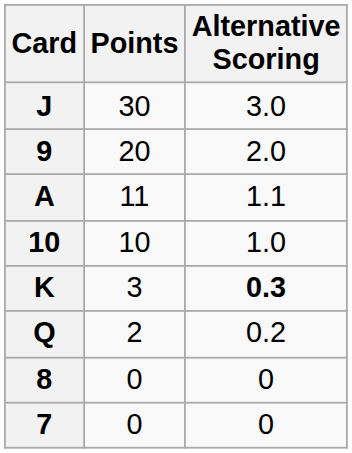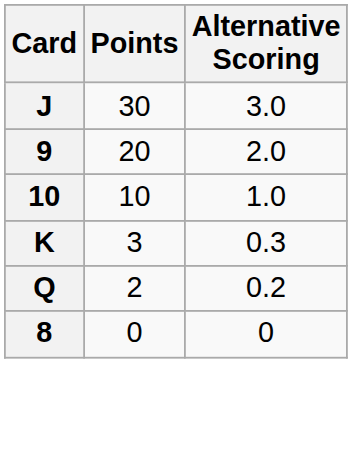 <table class="wikitable">
 <tr>
 <th>Card</th>
 <th>Points</th>
 <th>Alternative <br>Scoring</th>
 </tr>
 <tr>
 <th>J</th>
 <td align="center">30</td>
 <td align="center">3.0</td>
 </tr>
 <tr>
 <th>9</th>
 <td align="center">20</td>
 <td align="center">2.0</td>
 </tr>
 <tr>
-<th>A</th>
-<td align="center">11</td>
-<td align="center">1.1</td>
-</tr>
-<tr>
 <th>10</th>
 <td align="center">10</td>
 <td align="center">1.0</td>
 </tr>
 <tr>
 <th>K</th>
 <td align="center">3</td>
-<td align="center"><strong>0.3</strong></td>
+<td align="center">0.3</td>
 </tr>
 <tr>
 <th>Q</th>
 <td align="center">2</td>
 <td align="center">0.2</td>
 </tr>
 <tr>
 <th>8</th>
 <td align="center">0</td>
 <td align="center">0</td>
 </tr>
-<tr>
-<th>7</th>
-<td align="center">0</td>
-<td align="center">0</td>
-</tr>
 </table>
